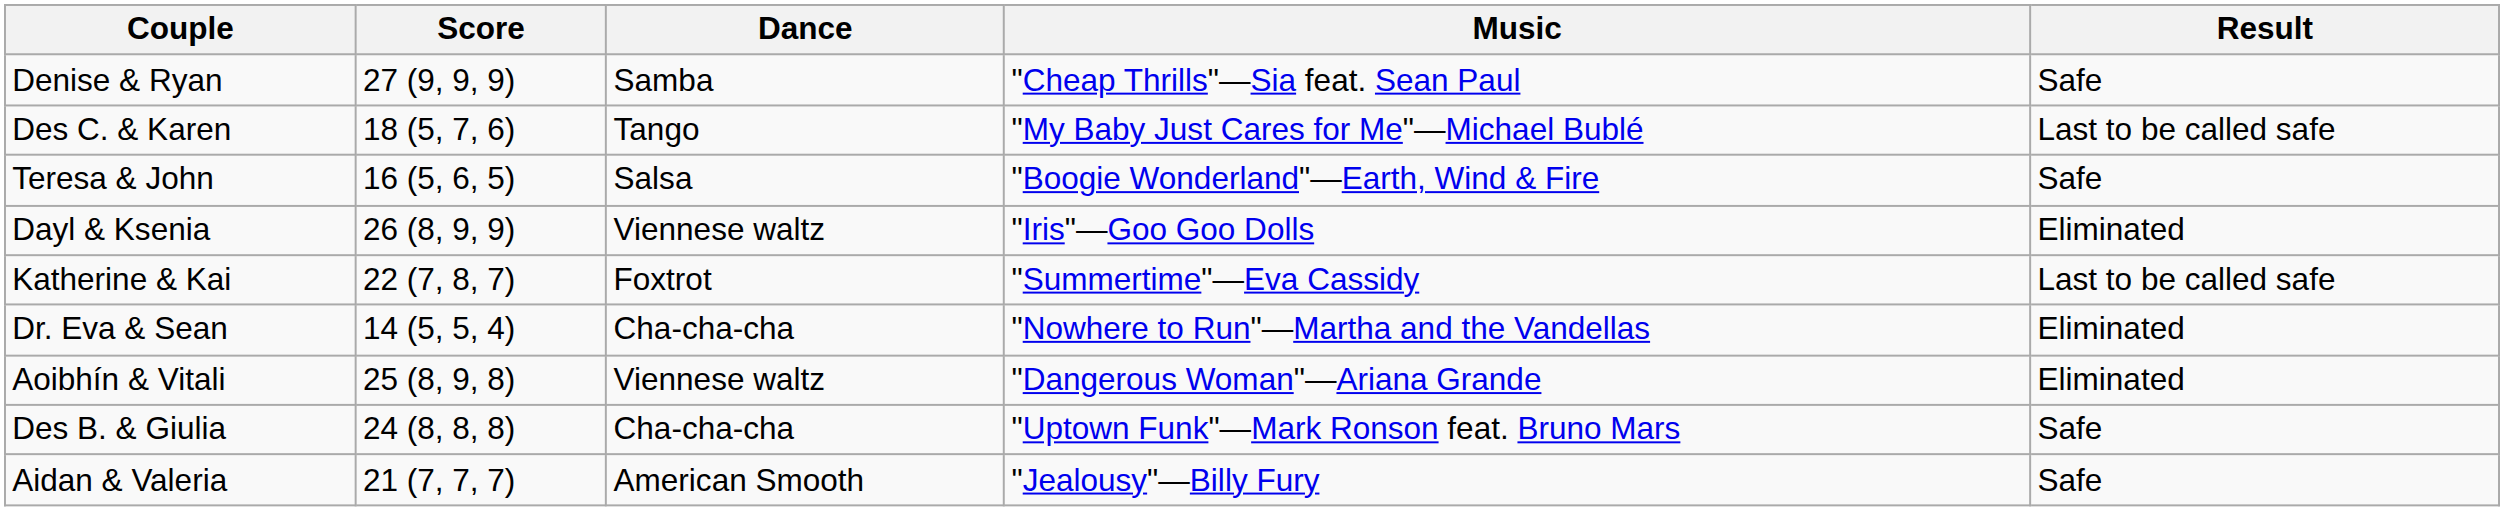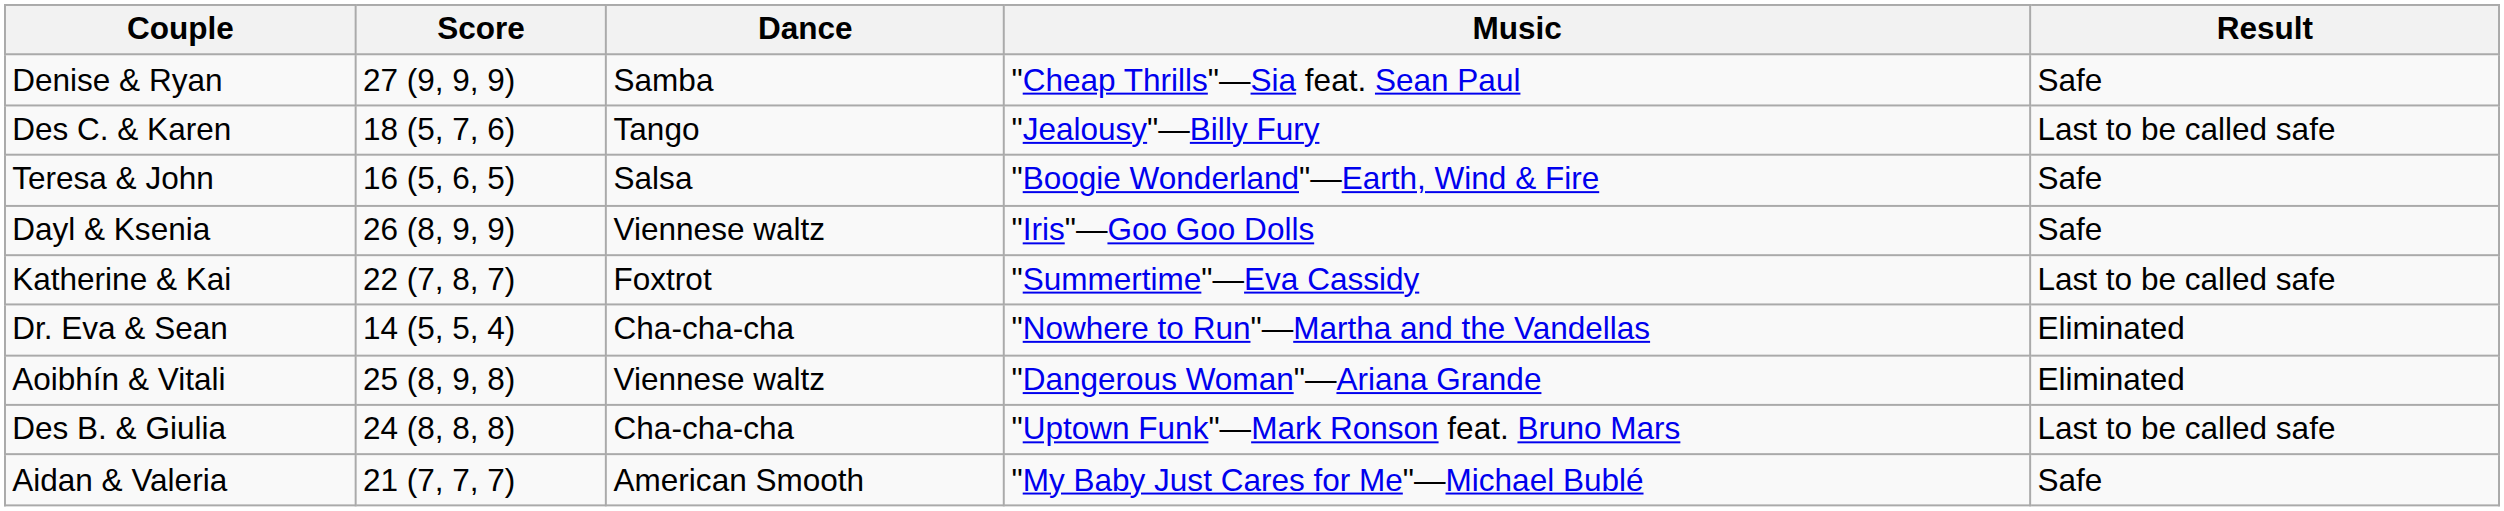 <table class="wikitable" style="width:80%;">
 <tr>
 <th>Couple</th>
 <th>Score</th>
 <th>Dance</th>
 <th>Music</th>
 <th>Result</th>
 </tr>
 <tr>
 <td>Denise & Ryan</td>
 <td>27 (9, 9, 9)</td>
 <td>Samba</td>
 <td>"<a href='#'>Cheap Thrills</a>"—<a href='#'>Sia</a> feat. <a href='#'>Sean Paul</a></td>
 <td>Safe</td>
 </tr>
 <tr>
 <td>Des C. & Karen</td>
 <td>18 (5, 7, 6)</td>
 <td>Tango</td>
-<td>"<a href='#'>My Baby Just Cares for Me</a>"—<a href='#'>Michael Bublé</a></td>
+<td>"<a href='#'>Jealousy</a>"—<a href='#'>Billy Fury</a></td>
 <td>Last to be called safe</td>
 </tr>
 <tr>
 <td>Teresa & John</td>
 <td>16 (5, 6, 5)</td>
 <td>Salsa</td>
 <td>"<a href='#'>Boogie Wonderland</a>"—<a href='#'>Earth, Wind & Fire</a></td>
 <td>Safe</td>
 </tr>
 <tr>
 <td>Dayl & Ksenia</td>
 <td>26 (8, 9, 9)</td>
 <td>Viennese waltz</td>
 <td>"<a href='#'>Iris</a>"—<a href='#'>Goo Goo Dolls</a></td>
-<td>Eliminated</td>
+<td>Safe</td>
 </tr>
 <tr>
 <td>Katherine & Kai</td>
 <td>22 (7, 8, 7)</td>
 <td>Foxtrot</td>
 <td>"<a href='#'>Summertime</a>"—<a href='#'>Eva Cassidy</a></td>
 <td>Last to be called safe</td>
 </tr>
 <tr>
 <td>Dr. Eva & Sean</td>
 <td>14 (5, 5, 4)</td>
 <td>Cha-cha-cha</td>
 <td>"<a href='#'>Nowhere to Run</a>"—<a href='#'>Martha and the Vandellas</a></td>
 <td>Eliminated</td>
 </tr>
 <tr>
 <td>Aoibhín & Vitali</td>
 <td>25 (8, 9, 8)</td>
 <td>Viennese waltz</td>
 <td>"<a href='#'>Dangerous Woman</a>"—<a href='#'>Ariana Grande</a></td>
 <td>Eliminated</td>
 </tr>
 <tr>
 <td>Des B. & Giulia</td>
 <td>24 (8, 8, 8)</td>
 <td>Cha-cha-cha</td>
 <td>"<a href='#'>Uptown Funk</a>"—<a href='#'>Mark Ronson</a> feat. <a href='#'>Bruno Mars</a></td>
-<td>Safe</td>
+<td>Last to be called safe</td>
 </tr>
 <tr>
 <td>Aidan & Valeria</td>
 <td>21 (7, 7, 7)</td>
 <td>American Smooth</td>
-<td>"<a href='#'>Jealousy</a>"—<a href='#'>Billy Fury</a></td>
+<td>"<a href='#'>My Baby Just Cares for Me</a>"—<a href='#'>Michael Bublé</a></td>
 <td>Safe</td>
 </tr>
 </table>
